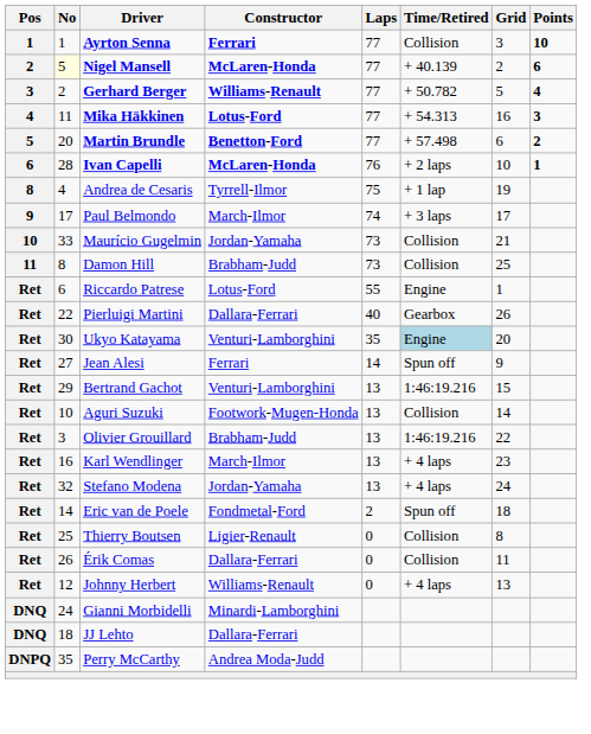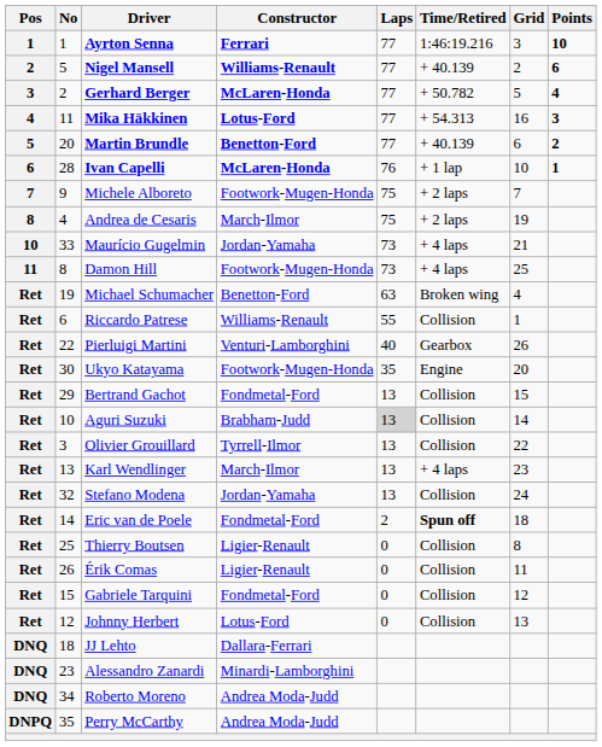 <table class="wikitable" style="font-size: 95%;">
 <tr>
 <th>Pos</th>
 <th>No</th>
 <th>Driver</th>
 <th>Constructor</th>
 <th>Laps</th>
 <th>Time/Retired</th>
 <th>Grid</th>
 <th>Points</th>
 </tr>
 <tr>
 <th>1</th>
 <td>1</td>
 <td> <strong><a href='#'>Ayrton Senna</a></strong></td>
 <td><strong><a href='#'>Ferrari</a></strong></td>
 <td>77</td>
-<td>Collision</td>
+<td>1:46:19.216</td>
 <td>3</td>
 <td><strong>10</strong></td>
 </tr>
 <tr>
 <th>2</th>
-<td style="background: lightyellow;">5</td>
+<td>5</td>
 <td> <strong><a href='#'>Nigel Mansell</a></strong></td>
-<td><strong><a href='#'>McLaren</a>-<a href='#'>Honda</a></strong></td>
+<td><strong><a href='#'>Williams</a>-<a href='#'>Renault</a></strong></td>
 <td>77</td>
 <td>+ 40.139</td>
 <td>2</td>
 <td><strong>6</strong></td>
 </tr>
 <tr>
 <th>3</th>
 <td>2</td>
 <td> <strong><a href='#'>Gerhard Berger</a></strong></td>
-<td><strong><a href='#'>Williams</a>-<a href='#'>Renault</a></strong></td>
+<td><strong><a href='#'>McLaren</a>-<a href='#'>Honda</a></strong></td>
 <td>77</td>
 <td>+ 50.782</td>
 <td>5</td>
 <td><strong>4</strong></td>
 </tr>
 <tr>
 <th>4</th>
 <td>11</td>
 <td> <strong><a href='#'>Mika Häkkinen</a></strong></td>
 <td><strong><a href='#'>Lotus</a>-<a href='#'>Ford</a></strong></td>
 <td>77</td>
 <td>+ 54.313</td>
 <td>16</td>
 <td><strong>3</strong></td>
 </tr>
 <tr>
 <th>5</th>
 <td>20</td>
 <td> <strong><a href='#'>Martin Brundle</a></strong></td>
 <td><strong><a href='#'>Benetton</a>-<a href='#'>Ford</a></strong></td>
 <td>77</td>
-<td>+ 57.498</td>
+<td>+ 40.139</td>
 <td>6</td>
 <td><strong>2</strong></td>
 </tr>
 <tr>
 <th>6</th>
 <td>28</td>
 <td> <strong><a href='#'>Ivan Capelli</a></strong></td>
 <td><strong><a href='#'>McLaren</a>-<a href='#'>Honda</a></strong></td>
 <td>76</td>
-<td>+ 2 laps</td>
+<td>+ 1 lap</td>
 <td>10</td>
 <td><strong>1</strong></td>
+</tr>
+<tr>
+<th>7</th>
+<td>9</td>
+<td> <a href='#'>Michele Alboreto</a></td>
+<td><a href='#'>Footwork</a>-<a href='#'>Mugen-Honda</a></td>
+<td>75</td>
+<td>+ 2 laps</td>
+<td>7</td>
+<td></td>
 </tr>
 <tr>
 <th>8</th>
 <td>4</td>
 <td> <a href='#'>Andrea de Cesaris</a></td>
-<td><a href='#'>Tyrrell</a>-<a href='#'>Ilmor</a></td>
+<td><a href='#'>March</a>-<a href='#'>Ilmor</a></td>
 <td>75</td>
-<td>+ 1 lap</td>
+<td>+ 2 laps</td>
 <td>19</td>
-<td></td>
-</tr>
-<tr>
-<th>9</th>
-<td>17</td>
-<td> <a href='#'>Paul Belmondo</a></td>
-<td><a href='#'>March</a>-<a href='#'>Ilmor</a></td>
-<td>74</td>
-<td>+ 3 laps</td>
-<td>17</td>
 <td></td>
 </tr>
 <tr>
 <th>10</th>
 <td>33</td>
 <td> <a href='#'>Maurício Gugelmin</a></td>
 <td><a href='#'>Jordan</a>-<a href='#'>Yamaha</a></td>
 <td>73</td>
-<td>Collision</td>
+<td>+ 4 laps</td>
 <td>21</td>
 <td></td>
 </tr>
 <tr>
 <th>11</th>
 <td>8</td>
 <td> <a href='#'>Damon Hill</a></td>
-<td><a href='#'>Brabham</a>-<a href='#'>Judd</a></td>
+<td><a href='#'>Footwork</a>-<a href='#'>Mugen-Honda</a></td>
 <td>73</td>
-<td>Collision</td>
+<td>+ 4 laps</td>
 <td>25</td>
+<td></td>
+</tr>
+<tr>
+<th>Ret</th>
+<td>19</td>
+<td> <a href='#'>Michael Schumacher</a></td>
+<td><a href='#'>Benetton</a>-<a href='#'>Ford</a></td>
+<td>63</td>
+<td>Broken wing</td>
+<td>4</td>
 <td></td>
 </tr>
 <tr>
 <th>Ret</th>
 <td>6</td>
 <td> <a href='#'>Riccardo Patrese</a></td>
-<td><a href='#'>Lotus</a>-<a href='#'>Ford</a></td>
+<td><a href='#'>Williams</a>-<a href='#'>Renault</a></td>
 <td>55</td>
-<td>Engine</td>
+<td>Collision</td>
 <td>1</td>
 <td></td>
 </tr>
 <tr>
 <th>Ret</th>
 <td>22</td>
 <td> <a href='#'>Pierluigi Martini</a></td>
-<td><a href='#'>Dallara</a>-<a href='#'>Ferrari</a></td>
+<td><a href='#'>Venturi</a>-<a href='#'>Lamborghini</a></td>
 <td>40</td>
 <td>Gearbox</td>
 <td>26</td>
 <td></td>
 </tr>
 <tr>
 <th>Ret</th>
 <td>30</td>
 <td> <a href='#'>Ukyo Katayama</a></td>
-<td><a href='#'>Venturi</a>-<a href='#'>Lamborghini</a></td>
+<td><a href='#'>Footwork</a>-<a href='#'>Mugen-Honda</a></td>
 <td>35</td>
-<td style="background: lightblue;">Engine</td>
+<td>Engine</td>
 <td>20</td>
-<td></td>
-</tr>
-<tr>
-<th>Ret</th>
-<td>27</td>
-<td> <a href='#'>Jean Alesi</a></td>
-<td><a href='#'>Ferrari</a></td>
-<td>14</td>
-<td>Spun off</td>
-<td>9</td>
 <td></td>
 </tr>
 <tr>
 <th>Ret</th>
 <td>29</td>
 <td> <a href='#'>Bertrand Gachot</a></td>
-<td><a href='#'>Venturi</a>-<a href='#'>Lamborghini</a></td>
+<td><a href='#'>Fondmetal</a>-<a href='#'>Ford</a></td>
 <td>13</td>
-<td>1:46:19.216</td>
+<td>Collision</td>
 <td>15</td>
 <td></td>
 </tr>
 <tr>
 <th>Ret</th>
 <td>10</td>
 <td> <a href='#'>Aguri Suzuki</a></td>
-<td><a href='#'>Footwork</a>-<a href='#'>Mugen-Honda</a></td>
-<td>13</td>
+<td><a href='#'>Brabham</a>-<a href='#'>Judd</a></td>
+<td style="background: lightgrey;">13</td>
 <td>Collision</td>
 <td>14</td>
 <td></td>
 </tr>
 <tr>
 <th>Ret</th>
 <td>3</td>
 <td> <a href='#'>Olivier Grouillard</a></td>
-<td><a href='#'>Brabham</a>-<a href='#'>Judd</a></td>
+<td><a href='#'>Tyrrell</a>-<a href='#'>Ilmor</a></td>
 <td>13</td>
-<td>1:46:19.216</td>
+<td>Collision</td>
 <td>22</td>
 <td></td>
 </tr>
 <tr>
 <th>Ret</th>
-<td>16</td>
+<td>13</td>
 <td> <a href='#'>Karl Wendlinger</a></td>
 <td><a href='#'>March</a>-<a href='#'>Ilmor</a></td>
 <td>13</td>
 <td>+ 4 laps</td>
 <td>23</td>
 <td></td>
 </tr>
 <tr>
 <th>Ret</th>
 <td>32</td>
 <td> <a href='#'>Stefano Modena</a></td>
 <td><a href='#'>Jordan</a>-<a href='#'>Yamaha</a></td>
 <td>13</td>
-<td>+ 4 laps</td>
+<td>Collision</td>
 <td>24</td>
 <td></td>
 </tr>
 <tr>
 <th>Ret</th>
 <td>14</td>
 <td> <a href='#'>Eric van de Poele</a></td>
 <td><a href='#'>Fondmetal</a>-<a href='#'>Ford</a></td>
 <td>2</td>
-<td>Spun off</td>
+<td><strong>Spun off</strong></td>
 <td>18</td>
 <td></td>
 </tr>
 <tr>
 <th>Ret</th>
 <td>25</td>
 <td> <a href='#'>Thierry Boutsen</a></td>
 <td><a href='#'>Ligier</a>-<a href='#'>Renault</a></td>
 <td>0</td>
 <td>Collision</td>
 <td>8</td>
 <td></td>
 </tr>
 <tr>
 <th>Ret</th>
 <td>26</td>
 <td> <a href='#'>Érik Comas</a></td>
-<td><a href='#'>Dallara</a>-<a href='#'>Ferrari</a></td>
+<td><a href='#'>Ligier</a>-<a href='#'>Renault</a></td>
 <td>0</td>
 <td>Collision</td>
 <td>11</td>
 <td></td>
 </tr>
 <tr>
 <th>Ret</th>
+<td>15</td>
+<td> <a href='#'>Gabriele Tarquini</a></td>
+<td><a href='#'>Fondmetal</a>-<a href='#'>Ford</a></td>
+<td>0</td>
+<td>Collision</td>
+<td>12</td>
+<td></td>
+</tr>
+<tr>
+<th>Ret</th>
 <td>12</td>
 <td> <a href='#'>Johnny Herbert</a></td>
-<td><a href='#'>Williams</a>-<a href='#'>Renault</a></td>
+<td><a href='#'>Lotus</a>-<a href='#'>Ford</a></td>
 <td>0</td>
-<td>+ 4 laps</td>
+<td>Collision</td>
 <td>13</td>
 <td></td>
 </tr>
 <tr>
 <th>DNQ</th>
-<td>24</td>
-<td> <a href='#'>Gianni Morbidelli</a></td>
+<td>18</td>
+<td> <a href='#'>JJ Lehto</a></td>
+<td><a href='#'>Dallara</a>-<a href='#'>Ferrari</a></td>
+<td></td>
+<td></td>
+<td></td>
+<td></td>
+</tr>
+<tr>
+<th>DNQ</th>
+<td>23</td>
+<td> <a href='#'>Alessandro Zanardi</a></td>
 <td><a href='#'>Minardi</a>-<a href='#'>Lamborghini</a></td>
 <td></td>
 <td></td>
 <td></td>
 <td></td>
 </tr>
 <tr>
 <th>DNQ</th>
-<td>18</td>
-<td> <a href='#'>JJ Lehto</a></td>
-<td><a href='#'>Dallara</a>-<a href='#'>Ferrari</a></td>
+<td>34</td>
+<td> <a href='#'>Roberto Moreno</a></td>
+<td><a href='#'>Andrea Moda</a>-<a href='#'>Judd</a></td>
 <td></td>
 <td></td>
 <td></td>
 <td></td>
 </tr>
 <tr>
 <th>DNPQ</th>
 <td>35</td>
 <td> <a href='#'>Perry McCarthy</a></td>
 <td><a href='#'>Andrea Moda</a>-<a href='#'>Judd</a></td>
 <td></td>
 <td></td>
 <td></td>
 <td></td>
 </tr>
 <tr>
 <th colspan="8"></th>
 </tr>
 </table>
